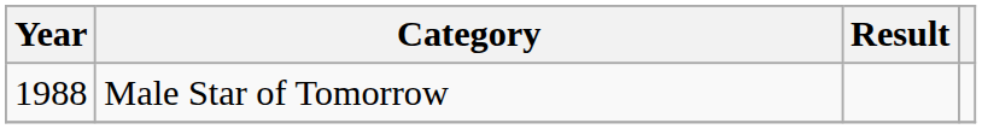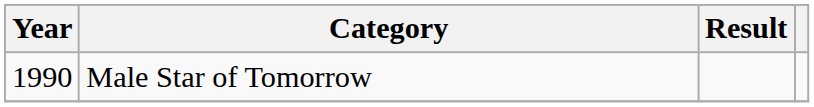 <table class=wikitable>
 <tr>
 <th style="width:2em;">Year</th>
 <th style="width:20em;">Category</th>
 <th style="width:2em;">Result</th>
 <th></th>
 </tr>
 <tr>
-<td>1988</td>
+<td>1990</td>
 <td>Male Star of Tomorrow</td>
 <td></td>
 <td></td>
 </tr>
 <tr>
 </tr>
 </table>
